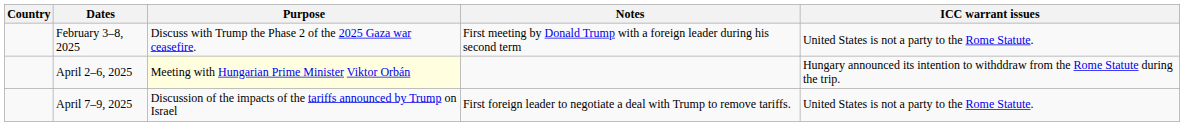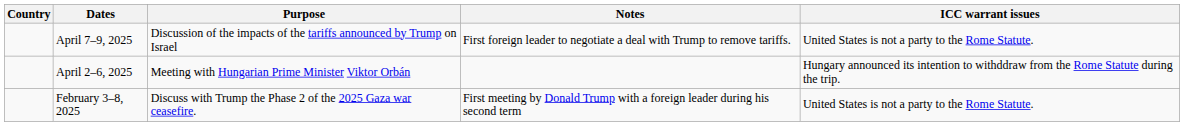 <table class="wikitable">
 <tr>
 <th>Country</th>
 <th>Dates</th>
 <th>Purpose</th>
 <th>Notes</th>
 <th>ICC warrant issues</th>
 </tr>
 <tr>
 <td></td>
+<td>April 7–9, 2025</td>
+<td>Discussion of the impacts of the <a href='#'>tariffs announced by Trump</a> on Israel</td>
+<td>First foreign leader to negotiate a deal with Trump to remove tariffs.</td>
+<td>United States is not a party to the <a href='#'>Rome Statute</a>.</td>
+</tr>
+<tr>
+<td></td>
+<td>April 2–6, 2025</td>
+<td>Meeting with <a href='#'>Hungarian Prime Minister</a> <a href='#'>Viktor Orbán</a></td>
+<td></td>
+<td>Hungary announced its intention to withddraw from the <a href='#'>Rome Statute</a> during the trip.</td>
+</tr>
+<tr>
+<td></td>
 <td>February 3–8, 2025</td>
 <td>Discuss with Trump the Phase 2 of the <a href='#'>2025 Gaza war ceasefire</a>.</td>
 <td>First meeting by <a href='#'>Donald Trump</a> with a foreign leader during his second term</td>
 <td>United States is not a party to the <a href='#'>Rome Statute</a>.</td>
 </tr>
-<tr>
-<td></td>
-<td>April 2–6, 2025</td>
-<td style="background: lightyellow;">Meeting with <a href='#'>Hungarian Prime Minister</a> <a href='#'>Viktor Orbán</a></td>
-<td></td>
-<td>Hungary announced its intention to withddraw from the <a href='#'>Rome Statute</a> during the trip.</td>
-</tr>
-<tr>
-<td></td>
-<td>April 7–9, 2025</td>
-<td>Discussion of the impacts of the <a href='#'>tariffs announced by Trump</a> on Israel</td>
-<td>First foreign leader to negotiate a deal with Trump to remove tariffs.</td>
-<td>United States is not a party to the <a href='#'>Rome Statute</a>.</td>
-</tr>
 </table>
